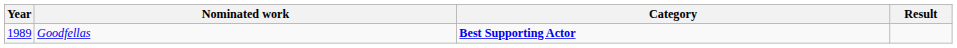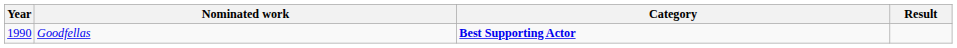 <table class="wikitable sortable">
 <tr>
 <th scope="col" style="width:1em;">Year</th>
 <th scope="col" style="width:39em;">Nominated work</th>
 <th scope="col" style="width:40em;">Category</th>
 <th scope="col" style="width:5em;">Result</th>
 </tr>
 <tr>
-<td><a href='#'>1989</a></td>
+<td><a href='#'>1990</a></td>
 <td><em><a href='#'>Goodfellas</a></em></td>
 <td><strong><a href='#'>Best Supporting Actor</a></strong></td>
 <td></td>
 </tr>
 </table>
